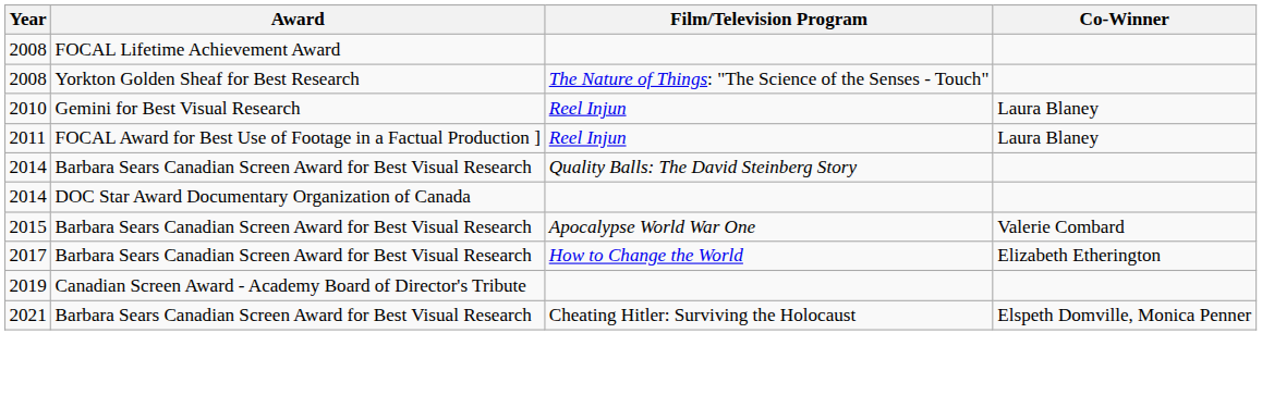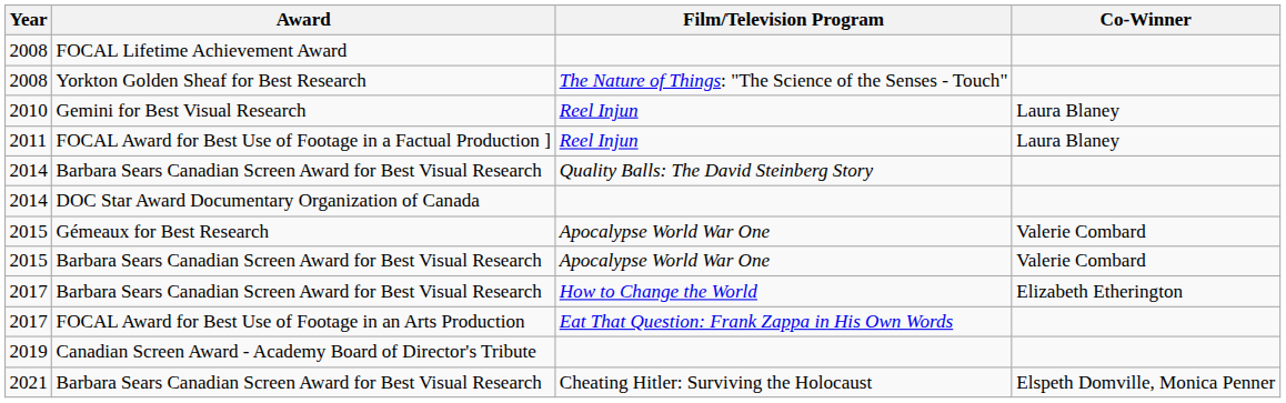 <table class="wikitable">
 <tr>
 <th>Year</th>
 <th>Award</th>
 <th>Film/Television Program</th>
 <th>Co-Winner</th>
 </tr>
 <tr>
 <td>2008</td>
 <td>FOCAL Lifetime Achievement Award</td>
 <td></td>
 <td></td>
 </tr>
 <tr>
 <td>2008</td>
 <td>Yorkton Golden Sheaf for Best Research</td>
 <td><em><a href='#'>The Nature of Things</a></em>: "The Science of the Senses - Touch"</td>
 <td></td>
 </tr>
 <tr>
 <td>2010</td>
 <td>Gemini for Best Visual Research</td>
 <td><em><a href='#'>Reel Injun</a></em></td>
 <td>Laura Blaney</td>
 </tr>
 <tr>
 <td>2011</td>
 <td>FOCAL Award for Best Use of Footage in a Factual Production ]</td>
 <td><em><a href='#'>Reel Injun</a></em></td>
 <td>Laura Blaney</td>
 </tr>
 <tr>
 <td>2014</td>
 <td>Barbara Sears Canadian Screen Award for Best Visual Research</td>
 <td><em>Quality Balls: The David Steinberg Story</em></td>
 <td></td>
 </tr>
 <tr>
 <td>2014</td>
 <td>DOC Star Award Documentary Organization of Canada</td>
 <td></td>
 </tr>
 <tr>
 <td>2015</td>
+<td>Gémeaux for Best Research</td>
+<td><em>Apocalypse World War One</em></td>
+<td>Valerie Combard</td>
+</tr>
+<tr>
+<td>2015</td>
 <td>Barbara Sears Canadian Screen Award for Best Visual Research</td>
 <td><em>Apocalypse World War One</em></td>
 <td>Valerie Combard</td>
 </tr>
 <tr>
 <td>2017</td>
 <td>Barbara Sears Canadian Screen Award for Best Visual Research</td>
 <td><em><a href='#'>How to Change the World</a></em></td>
 <td>Elizabeth Etherington</td>
+</tr>
+<tr>
+<td>2017</td>
+<td>FOCAL Award for Best Use of Footage in an Arts Production</td>
+<td><em><a href='#'>Eat That Question: Frank Zappa in His Own Words</a></em></td>
+<td></td>
 </tr>
 <tr>
 <td>2019</td>
 <td>Canadian Screen Award - Academy Board of Director's Tribute</td>
 <td></td>
 <td></td>
 </tr>
 <tr>
 <td>2021</td>
 <td>Barbara Sears Canadian Screen Award for Best Visual Research</td>
 <td>Cheating Hitler: Surviving the Holocaust</td>
 <td>Elspeth Domville, Monica Penner</td>
 </tr>
 </table>
